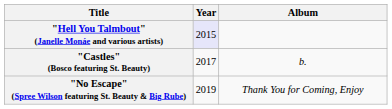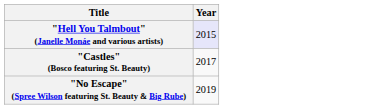 <table class="wikitable plainrowheaders" style="text-align:center;">
 <tr>
 <th scope="col" style="width:18em;">Title</th>
 <th scope="col" style="width:2em;">Year</th>
-<th scope="col" style="width:16em;">Album</th>
 </tr>
 <tr>
 <th scope="row">"<a href='#'>Hell You Talmbout</a>"<br><small>(<a href='#'>Janelle Monáe</a> and various artists)</small></th>
 <td style="background: lavender;">2015</td>
-<td></td>
 </tr>
 <tr>
 <th scope="row">"Castles"<br><small>(Bosco featuring St. Beauty)</small></th>
 <td>2017</td>
-<td><em>b.</em></td>
 </tr>
 <tr>
 <th scope="row">"No Escape"<br><small>(<a href='#'>Spree Wilson</a> featuring St. Beauty & <a href='#'>Big Rube</a>)</small></th>
 <td>2019</td>
-<td><em>Thank You for Coming, Enjoy</em></td>
 </tr>
 </table>
